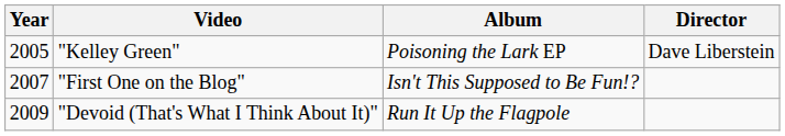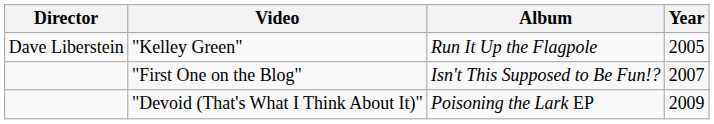 <table class="wikitable">
 <tr>
-<th>Year</th>
+<th>Director</th>
 <th>Video</th>
 <th>Album</th>
-<th>Director</th>
+<th>Year</th>
 </tr>
 <tr>
+<td>Dave Liberstein</td>
+<td>"Kelley Green"</td>
+<td><em>Run It Up the Flagpole</em></td>
 <td>2005</td>
-<td>"Kelley Green"</td>
-<td><em>Poisoning the Lark</em> EP</td>
-<td>Dave Liberstein</td>
 </tr>
 <tr>
-<td>2007</td>
+<td></td>
 <td>"First One on the Blog"</td>
 <td><em>Isn't This Supposed to Be Fun!?</em></td>
-<td></td>
+<td>2007</td>
 </tr>
 <tr>
+<td></td>
+<td>"Devoid (That's What I Think About It)"</td>
+<td><em>Poisoning the Lark</em> EP</td>
 <td>2009</td>
-<td>"Devoid (That's What I Think About It)"</td>
-<td><em>Run It Up the Flagpole</em></td>
-<td></td>
 </tr>
 </table>
